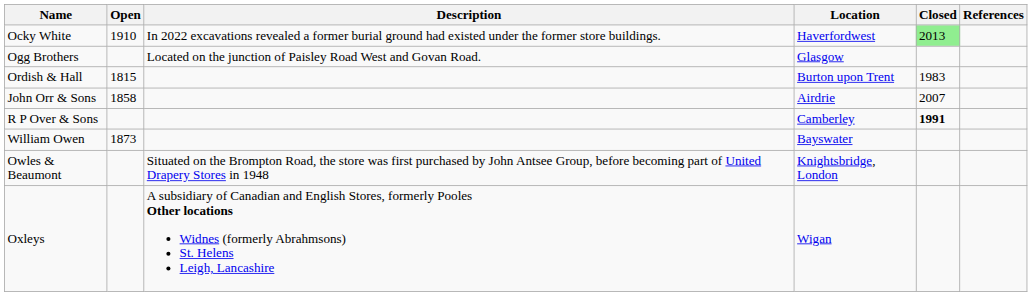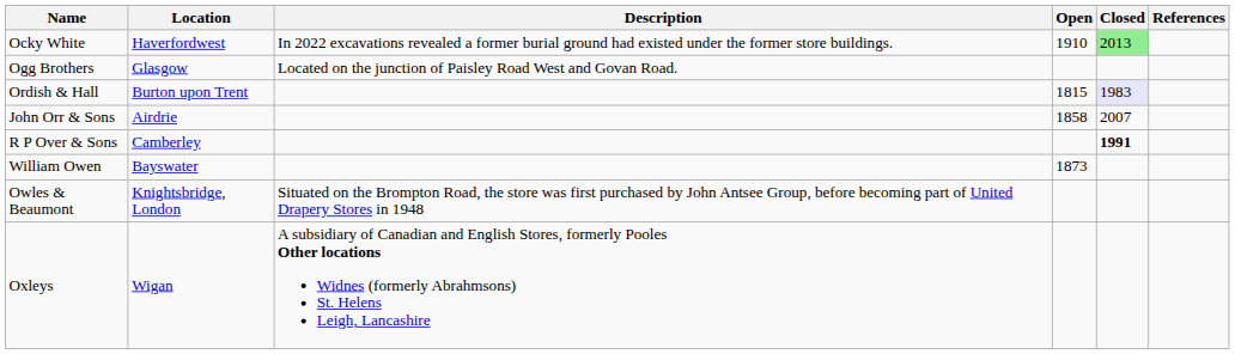 <table class="wikitable">
 <tr>
 <th>Name</th>
+<th>Location</th>
+<th>Description</th>
 <th>Open</th>
-<th>Description</th>
-<th>Location</th>
 <th>Closed</th>
 <th>References</th>
 </tr>
 <tr>
 <td>Ocky White</td>
+<td><a href='#'>Haverfordwest</a></td>
+<td>In 2022 excavations revealed a former burial ground had existed under the former store buildings.</td>
 <td>1910</td>
-<td>In 2022 excavations revealed a former burial ground had existed under the former store buildings.</td>
-<td><a href='#'>Haverfordwest</a></td>
 <td style="background: lightgreen;">2013</td>
 <td></td>
 </tr>
 <tr>
 <td>Ogg Brothers</td>
+<td><a href='#'>Glasgow</a></td>
+<td>Located on the junction of Paisley Road West and Govan Road.</td>
 <td></td>
-<td>Located on the junction of Paisley Road West and Govan Road.</td>
-<td><a href='#'>Glasgow</a></td>
 <td></td>
 <td></td>
 </tr>
 <tr>
 <td>Ordish & Hall</td>
+<td><a href='#'>Burton upon Trent</a></td>
+<td></td>
 <td>1815</td>
-<td></td>
-<td><a href='#'>Burton upon Trent</a></td>
-<td>1983</td>
+<td style="background: lavender;">1983</td>
 <td></td>
 </tr>
 <tr>
 <td>John Orr & Sons</td>
+<td><a href='#'>Airdrie</a></td>
+<td></td>
 <td>1858</td>
-<td></td>
-<td><a href='#'>Airdrie</a></td>
 <td>2007</td>
 <td></td>
 </tr>
 <tr>
 <td>R P Over & Sons</td>
+<td><a href='#'>Camberley</a></td>
 <td></td>
 <td></td>
-<td><a href='#'>Camberley</a></td>
 <td><strong>1991</strong></td>
 <td></td>
 </tr>
 <tr>
 <td>William Owen</td>
+<td><a href='#'>Bayswater</a></td>
+<td></td>
 <td>1873</td>
-<td></td>
-<td><a href='#'>Bayswater</a></td>
 <td></td>
 <td></td>
 </tr>
 <tr>
 <td>Owles & Beaumont</td>
+<td><a href='#'>Knightsbridge</a>, <a href='#'>London</a></td>
+<td>Situated on the Brompton Road, the store was first purchased by John Antsee Group, before becoming part of <a href='#'>United Drapery Stores</a> in 1948</td>
 <td></td>
-<td>Situated on the Brompton Road, the store was first purchased by John Antsee Group, before becoming part of <a href='#'>United Drapery Stores</a> in 1948</td>
-<td><a href='#'>Knightsbridge</a>, <a href='#'>London</a></td>
 <td></td>
 <td></td>
 </tr>
 <tr>
 <td>Oxleys</td>
+<td><a href='#'>Wigan</a></td>
+<td>A subsidiary of Canadian and English Stores, formerly Pooles<br><strong>Other locations</strong><ul><li><a href='#'>Widnes</a> (formerly Abrahmsons)</li><li><a href='#'>St. Helens</a></li><li><a href='#'>Leigh, Lancashire</a></li></ul></td>
 <td></td>
-<td>A subsidiary of Canadian and English Stores, formerly Pooles<br><strong>Other locations</strong><ul><li><a href='#'>Widnes</a> (formerly Abrahmsons)</li><li><a href='#'>St. Helens</a></li><li><a href='#'>Leigh, Lancashire</a></li></ul></td>
-<td><a href='#'>Wigan</a></td>
 <td></td>
 <td><br></td>
 </tr>
 </table>
